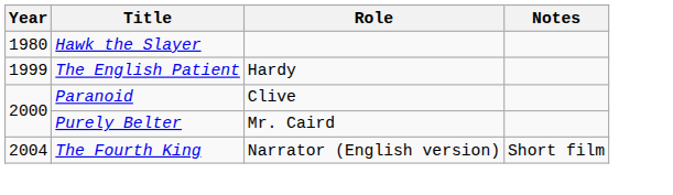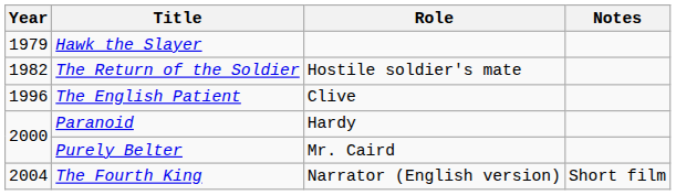 <table class="wikitable">
 <tr>
 <th>Year</th>
 <th>Title</th>
 <th>Role</th>
 <th>Notes</th>
 </tr>
 <tr>
-<td>1980</td>
+<td>1979</td>
 <td><em><a href='#'>Hawk the Slayer</a></em></td>
 <td></td>
 <td></td>
 </tr>
 <tr>
-<td>1999</td>
+<td rowspan="1">1982</td>
+<td><em><a href='#'>The Return of the Soldier</a></em></td>
+<td>Hostile soldier's mate</td>
+<td></td>
+</tr>
+<tr>
+<td>1996</td>
 <td><em><a href='#'>The English Patient</a></em></td>
-<td>Hardy</td>
+<td>Clive</td>
 <td></td>
 </tr>
 <tr>
 <td rowspan="2">2000</td>
 <td><em><a href='#'>Paranoid</a></em></td>
-<td>Clive</td>
+<td>Hardy</td>
 <td></td>
 </tr>
 <tr>
 <td><em><a href='#'>Purely Belter</a></em></td>
 <td>Mr. Caird</td>
 <td></td>
 </tr>
 <tr>
 <td>2004</td>
 <td><em><a href='#'>The Fourth King</a></em></td>
 <td>Narrator (English version)</td>
 <td>Short film</td>
 </tr>
 </table>
